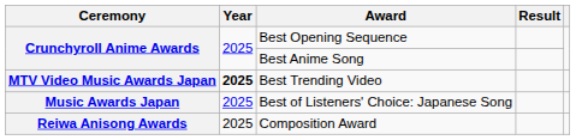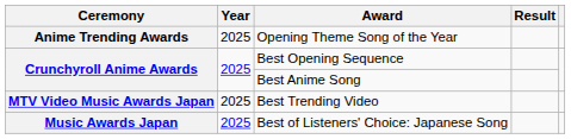 <table class="wikitable plainrowheaders">
 <tr>
 <th scope="col">Ceremony</th>
 <th scope="col">Year</th>
 <th scope="col">Award</th>
 <th scope="col">Result</th>
 <th scope="col" class="unsortable"></th>
+</tr>
+<tr>
+<th scope="row">Anime Trending Awards</th>
+<td>2025</td>
+<td>Opening Theme Song of the Year</td>
+<td></td>
+<td style="text-align:center"></td>
 </tr>
 <tr>
 <th scope="row" rowspan="2"><a href='#'>Crunchyroll Anime Awards</a></th>
 <td rowspan="2"><a href='#'>2025</a></td>
 <td>Best Opening Sequence</td>
 <td></td>
 <td style="text-align:center" rowspan="2"></td>
 </tr>
 <tr>
 <td>Best Anime Song</td>
 <td></td>
 </tr>
 <tr>
 <th scope="row"><a href='#'>MTV Video Music Awards Japan</a></th>
-<td><strong>2025</strong></td>
+<td>2025</td>
 <td>Best Trending Video</td>
 <td></td>
 <td style="text-align:center"></td>
 </tr>
 <tr>
 <th scope="row"><a href='#'>Music Awards Japan</a></th>
 <td><a href='#'>2025</a></td>
 <td>Best of Listeners' Choice: Japanese Song</td>
 <td></td>
 <td style="text-align:center;"></td>
 </tr>
-<tr>
-<th scope="row"><a href='#'>Reiwa Anisong Awards</a></th>
-<td>2025</td>
-<td>Composition Award</td>
-<td></td>
-<td style="text-align:center;"></td>
-</tr>
 </table>
